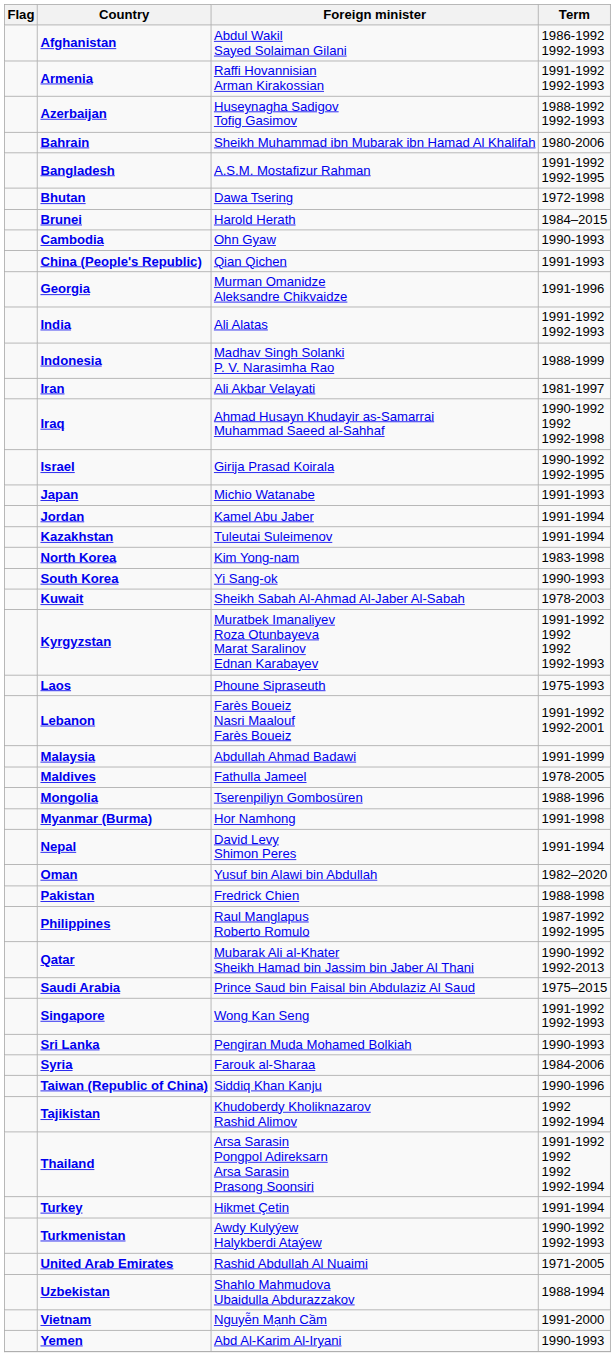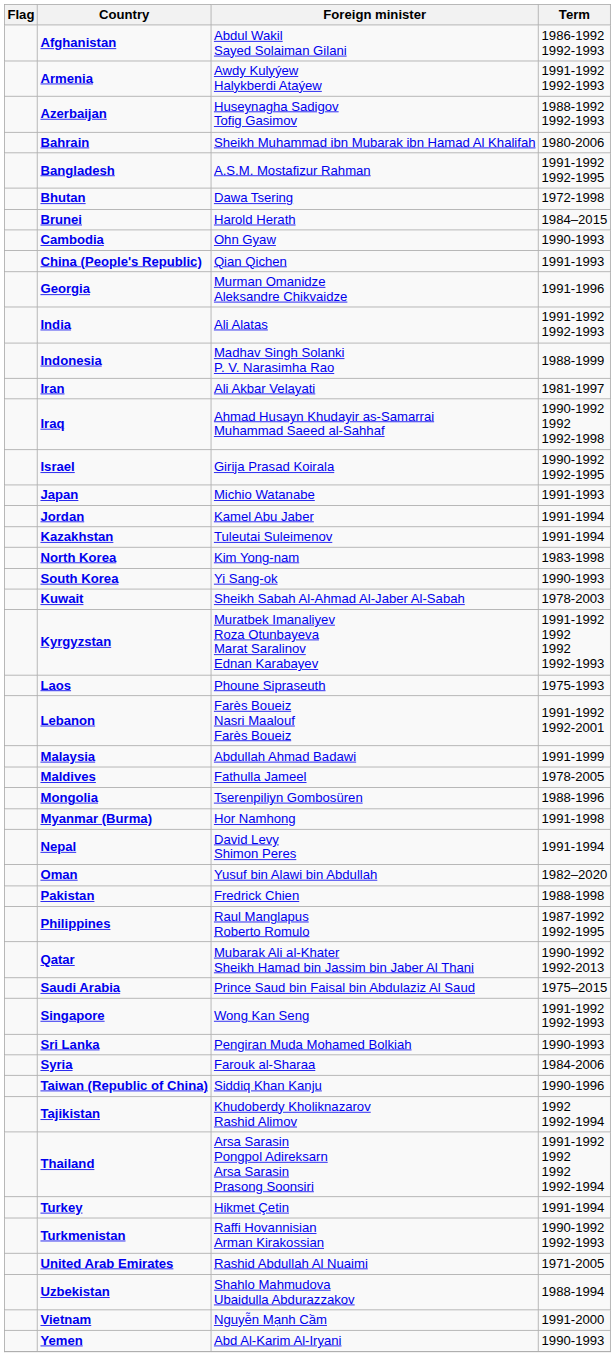 <table class="wikitable">
 <tr>
 <th>Flag</th>
 <th>Country</th>
 <th>Foreign minister</th>
 <th>Term</th>
 </tr>
 <tr>
 <td></td>
 <td><strong><a href='#'>Afghanistan</a></strong></td>
 <td><a href='#'>Abdul Wakil</a><br><a href='#'>Sayed Solaiman Gilani</a></td>
 <td>1986-1992<br>1992-1993</td>
 </tr>
 <tr>
 <td></td>
 <td><strong><a href='#'>Armenia</a></strong></td>
-<td><a href='#'>Raffi Hovannisian</a><br><a href='#'>Arman Kirakossian</a></td>
+<td><a href='#'>Awdy Kulyýew</a><br><a href='#'>Halykberdi Ataýew</a></td>
 <td>1991-1992<br>1992-1993</td>
 </tr>
 <tr>
 <td></td>
 <td><strong><a href='#'>Azerbaijan</a></strong></td>
 <td><a href='#'>Huseynagha Sadigov</a><br><a href='#'>Tofig Gasimov</a></td>
 <td>1988-1992<br>1992-1993</td>
 </tr>
 <tr>
 <td></td>
 <td><strong><a href='#'>Bahrain</a></strong></td>
 <td><a href='#'>Sheikh Muhammad ibn Mubarak ibn Hamad Al Khalifah</a></td>
 <td>1980-2006</td>
 </tr>
 <tr>
 <td></td>
 <td><strong><a href='#'>Bangladesh</a></strong></td>
 <td><a href='#'>A.S.M. Mostafizur Rahman</a></td>
 <td>1991-1992<br>1992-1995</td>
 </tr>
 <tr>
 <td></td>
 <td><strong><a href='#'>Bhutan</a></strong></td>
 <td><a href='#'>Dawa Tsering</a></td>
 <td>1972-1998</td>
 </tr>
 <tr>
 <td></td>
 <td><strong><a href='#'>Brunei</a></strong></td>
 <td><a href='#'>Harold Herath</a></td>
 <td>1984–2015</td>
 </tr>
 <tr>
 <td></td>
 <td><strong><a href='#'>Cambodia</a></strong></td>
 <td><a href='#'>Ohn Gyaw</a></td>
 <td>1990-1993</td>
 </tr>
 <tr>
 <td></td>
 <td><strong><a href='#'>China (People's Republic)</a></strong></td>
 <td><a href='#'>Qian Qichen</a></td>
 <td>1991-1993</td>
 </tr>
 <tr>
 <td></td>
 <td><strong><a href='#'>Georgia</a></strong></td>
 <td><a href='#'>Murman Omanidze</a><br><a href='#'>Aleksandre Chikvaidze</a></td>
 <td>1991-1996</td>
 </tr>
 <tr>
 <td></td>
 <td><strong><a href='#'>India</a></strong></td>
 <td><a href='#'>Ali Alatas</a></td>
 <td>1991-1992<br>1992-1993</td>
 </tr>
 <tr>
 <td></td>
 <td><strong><a href='#'>Indonesia</a></strong></td>
 <td><a href='#'>Madhav Singh Solanki</a><br><a href='#'>P. V. Narasimha Rao</a></td>
 <td>1988-1999</td>
 </tr>
 <tr>
 <td></td>
 <td><strong><a href='#'>Iran</a></strong></td>
 <td><a href='#'>Ali Akbar Velayati</a></td>
 <td>1981-1997</td>
 </tr>
 <tr>
 <td></td>
 <td><strong><a href='#'>Iraq</a></strong></td>
 <td><a href='#'>Ahmad Husayn Khudayir as-Samarrai</a><br><a href='#'>Muhammad Saeed al-Sahhaf</a></td>
 <td>1990-1992<br>1992<br>1992-1998</td>
 </tr>
 <tr>
 <td></td>
 <td><strong><a href='#'>Israel</a></strong></td>
 <td><a href='#'>Girija Prasad Koirala</a></td>
 <td>1990-1992<br>1992-1995</td>
 </tr>
 <tr>
 <td></td>
 <td><strong><a href='#'>Japan</a></strong></td>
 <td><a href='#'>Michio Watanabe</a></td>
 <td>1991-1993</td>
 </tr>
 <tr>
 <td></td>
 <td><strong><a href='#'>Jordan</a></strong></td>
 <td><a href='#'>Kamel Abu Jaber</a></td>
 <td>1991-1994</td>
 </tr>
 <tr>
 <td></td>
 <td><strong><a href='#'>Kazakhstan</a></strong></td>
 <td><a href='#'>Tuleutai Suleimenov</a></td>
 <td>1991-1994</td>
 </tr>
 <tr>
 <td></td>
 <td><strong><a href='#'>North Korea</a></strong></td>
 <td><a href='#'>Kim Yong-nam</a></td>
 <td>1983-1998</td>
 </tr>
 <tr>
 <td></td>
 <td><strong><a href='#'>South Korea</a></strong></td>
 <td><a href='#'>Yi Sang-ok</a></td>
 <td>1990-1993</td>
 </tr>
 <tr>
 <td></td>
 <td><strong><a href='#'>Kuwait</a></strong></td>
 <td><a href='#'>Sheikh Sabah Al-Ahmad Al-Jaber Al-Sabah</a></td>
 <td>1978-2003</td>
 </tr>
 <tr>
 <td></td>
 <td><strong><a href='#'>Kyrgyzstan</a></strong></td>
 <td><a href='#'>Muratbek Imanaliyev</a><br><a href='#'>Roza Otunbayeva</a><br><a href='#'>Marat Saralinov</a><br><a href='#'>Ednan Karabayev</a></td>
 <td>1991-1992<br>1992<br>1992<br>1992-1993</td>
 </tr>
 <tr>
 <td></td>
 <td><strong><a href='#'>Laos</a></strong></td>
 <td><a href='#'>Phoune Sipraseuth</a></td>
 <td>1975-1993</td>
 </tr>
 <tr>
 <td></td>
 <td><strong><a href='#'>Lebanon</a></strong></td>
 <td><a href='#'>Farès Boueiz</a><br><a href='#'>Nasri Maalouf</a><br><a href='#'>Farès Boueiz</a></td>
 <td>1991-1992<br>1992-2001</td>
 </tr>
 <tr>
 <td></td>
 <td><strong><a href='#'>Malaysia</a></strong></td>
 <td><a href='#'>Abdullah Ahmad Badawi</a></td>
 <td>1991-1999</td>
 </tr>
 <tr>
 <td></td>
 <td><strong><a href='#'>Maldives</a></strong></td>
 <td><a href='#'>Fathulla Jameel</a></td>
 <td>1978-2005</td>
 </tr>
 <tr>
 <td></td>
 <td><strong><a href='#'>Mongolia</a></strong></td>
 <td><a href='#'>Tserenpiliyn Gombosüren</a></td>
 <td>1988-1996</td>
 </tr>
 <tr>
 <td></td>
 <td><strong><a href='#'>Myanmar (Burma)</a></strong></td>
 <td><a href='#'>Hor Namhong</a></td>
 <td>1991-1998</td>
 </tr>
 <tr>
 <td></td>
 <td><strong><a href='#'>Nepal</a></strong></td>
 <td><a href='#'>David Levy</a><br><a href='#'>Shimon Peres</a></td>
 <td>1991-1994</td>
 </tr>
 <tr>
 <td></td>
 <td><strong><a href='#'>Oman</a></strong></td>
 <td><a href='#'>Yusuf bin Alawi bin Abdullah</a></td>
 <td>1982–2020</td>
 </tr>
 <tr>
 <td></td>
 <td><strong><a href='#'>Pakistan</a></strong></td>
 <td><a href='#'>Fredrick Chien</a></td>
 <td>1988-1998</td>
 </tr>
 <tr>
 <td></td>
 <td><strong><a href='#'>Philippines</a></strong></td>
 <td><a href='#'>Raul Manglapus</a><br><a href='#'>Roberto Romulo</a></td>
 <td>1987-1992<br>1992-1995</td>
 </tr>
 <tr>
 <td></td>
 <td><strong><a href='#'>Qatar</a></strong></td>
 <td><a href='#'>Mubarak Ali al-Khater</a><br><a href='#'>Sheikh Hamad bin Jassim bin Jaber Al Thani</a></td>
 <td>1990-1992<br>1992-2013</td>
 </tr>
 <tr>
 <td></td>
 <td><strong><a href='#'>Saudi Arabia</a></strong></td>
 <td><a href='#'>Prince Saud bin Faisal bin Abdulaziz Al Saud</a></td>
 <td>1975–2015</td>
 </tr>
 <tr>
 <td></td>
 <td><strong><a href='#'>Singapore</a></strong></td>
 <td><a href='#'>Wong Kan Seng</a></td>
 <td>1991-1992<br>1992-1993</td>
 </tr>
 <tr>
 <td></td>
 <td><strong><a href='#'>Sri Lanka</a></strong></td>
 <td><a href='#'>Pengiran Muda Mohamed Bolkiah</a></td>
 <td>1990-1993</td>
 </tr>
 <tr>
 <td></td>
 <td><strong><a href='#'>Syria</a></strong></td>
 <td><a href='#'>Farouk al-Sharaa</a></td>
 <td>1984-2006</td>
 </tr>
 <tr>
 <td></td>
 <td><strong><a href='#'>Taiwan (Republic of China)</a></strong></td>
 <td><a href='#'>Siddiq Khan Kanju</a></td>
 <td>1990-1996</td>
 </tr>
 <tr>
 <td></td>
 <td><strong><a href='#'>Tajikistan</a></strong></td>
 <td><a href='#'>Khudoberdy Kholiknazarov</a><br><a href='#'>Rashid Alimov</a></td>
 <td>1992<br>1992-1994</td>
 </tr>
 <tr>
 <td></td>
 <td><strong><a href='#'>Thailand</a></strong></td>
 <td><a href='#'>Arsa Sarasin</a><br><a href='#'>Pongpol Adireksarn</a><br><a href='#'>Arsa Sarasin</a><br><a href='#'>Prasong Soonsiri</a></td>
 <td>1991-1992<br>1992<br>1992<br>1992-1994</td>
 </tr>
 <tr>
 <td></td>
 <td><strong><a href='#'>Turkey</a></strong></td>
 <td><a href='#'>Hikmet Çetin</a></td>
 <td>1991-1994</td>
 </tr>
 <tr>
 <td></td>
 <td><strong><a href='#'>Turkmenistan</a></strong></td>
-<td><a href='#'>Awdy Kulyýew</a><br><a href='#'>Halykberdi Ataýew</a></td>
+<td><a href='#'>Raffi Hovannisian</a><br><a href='#'>Arman Kirakossian</a></td>
 <td>1990-1992<br>1992-1993</td>
 </tr>
 <tr>
 <td></td>
 <td><strong><a href='#'>United Arab Emirates</a></strong></td>
 <td><a href='#'>Rashid Abdullah Al Nuaimi</a></td>
 <td>1971-2005</td>
 </tr>
 <tr>
 <td></td>
 <td><strong><a href='#'>Uzbekistan</a></strong></td>
 <td><a href='#'>Shahlo Mahmudova</a><br><a href='#'>Ubaidulla Abdurazzakov</a></td>
 <td>1988-1994</td>
 </tr>
 <tr>
 <td></td>
 <td><strong><a href='#'>Vietnam</a></strong></td>
 <td><a href='#'>Nguyễn Mạnh Cầm</a></td>
 <td>1991-2000</td>
 </tr>
 <tr>
 <td></td>
 <td><strong><a href='#'>Yemen</a></strong></td>
 <td><a href='#'>Abd Al-Karim Al-Iryani</a></td>
 <td>1990-1993</td>
 </tr>
 <tr>
 </tr>
 </table>
